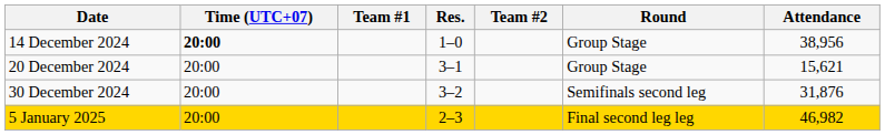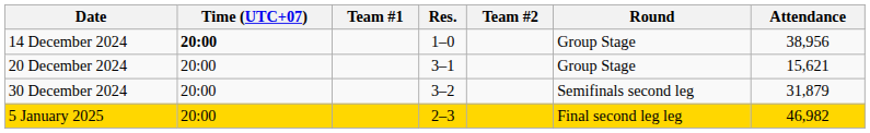 <table class="wikitable" style="text-align:left; width:100%;">
 <tr>
 <th>Date</th>
 <th>Time (<a href='#'>UTC+07</a>)</th>
 <th>Team #1</th>
 <th>Res.</th>
 <th>Team #2</th>
 <th>Round</th>
 <th>Attendance</th>
 </tr>
 <tr>
 <td>14 December 2024</td>
 <td><strong>20:00</strong></td>
 <td><strong></strong></td>
 <td style="text-align:center;">1–0</td>
 <td></td>
 <td>Group Stage</td>
 <td style="text-align:center;">38,956</td>
 </tr>
 <tr>
 <td>20 December 2024</td>
 <td>20:00</td>
 <td><strong></strong></td>
 <td style="text-align:center;">3–1</td>
 <td></td>
 <td>Group Stage</td>
 <td style="text-align:center;">15,621</td>
 </tr>
 <tr>
 <td>30 December 2024</td>
 <td>20:00</td>
 <td><strong></strong></td>
 <td style="text-align:center;">3–2</td>
 <td></td>
 <td>Semifinals second leg</td>
-<td style="text-align:center;">31,876</td>
+<td style="text-align:center;">31,879</td>
 </tr>
 <tr bgcolor=gold>
 <td>5 January 2025</td>
 <td>20:00</td>
 <td></td>
 <td style="text-align:center;">2–3</td>
 <td><strong></strong></td>
 <td>Final second leg leg</td>
 <td style="text-align:center;">46,982</td>
 </tr>
 </table>
